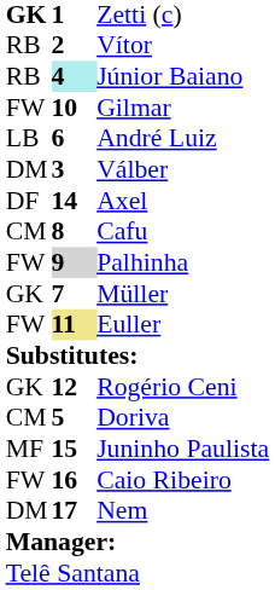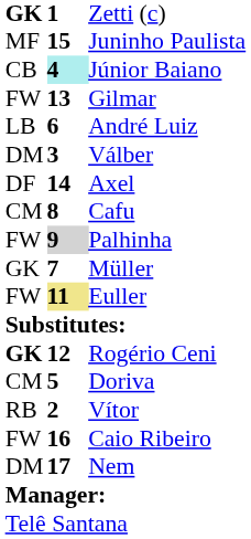 <table style="font-size:90%; margin:0.2em auto;" cellspacing="0" cellpadding="0">
 <tr>
 <th width="25"></th>
 <th width="25"></th>
 </tr>
 <tr>
 <td><strong>GK</strong></td>
 <td><strong>1</strong></td>
 <td> <a href='#'>Zetti</a> (<a href='#'>c</a>)</td>
 </tr>
 <tr>
-<td>RB</td>
-<td><strong>2</strong></td>
-<td> <a href='#'>Vítor</a></td>
+<td>MF</td>
+<td><strong>15</strong></td>
+<td> <a href='#'>Juninho Paulista</a></td>
 <td></td>
 <td></td>
 </tr>
 <tr>
-<td>RB</td>
+<td>CB</td>
 <td style="background: paleturquoise;"><strong>4</strong></td>
 <td> <a href='#'>Júnior Baiano</a></td>
 </tr>
 <tr>
 <td>FW</td>
-<td><strong>10</strong></td>
+<td><strong>13</strong></td>
 <td> <a href='#'>Gilmar</a></td>
 </tr>
 <tr>
 <td>LB</td>
 <td><strong>6</strong></td>
 <td> <a href='#'>André Luiz</a></td>
 </tr>
 <tr>
 <td>DM</td>
 <td><strong>3</strong></td>
 <td> <a href='#'>Válber</a></td>
 </tr>
 <tr>
 <td>DF</td>
 <td><strong>14</strong></td>
 <td> <a href='#'>Axel</a></td>
 </tr>
 <tr>
 <td>CM</td>
 <td><strong>8</strong></td>
 <td> <a href='#'>Cafu</a></td>
 </tr>
 <tr>
 <td>FW</td>
 <td style="background: lightgrey;"><strong>9</strong></td>
 <td> <a href='#'>Palhinha</a></td>
 </tr>
 <tr>
 <td>GK</td>
 <td><strong>7</strong></td>
 <td>  <a href='#'>Müller</a></td>
 </tr>
 <tr>
 <td>FW</td>
 <td style="background: khaki;"><strong>11</strong></td>
 <td> <a href='#'>Euller</a></td>
 </tr>
 <tr>
 <td colspan=3><strong>Substitutes:</strong></td>
 </tr>
 <tr>
-<td>GK</td>
+<td><strong>GK</strong></td>
 <td><strong>12</strong></td>
 <td> <a href='#'>Rogério Ceni</a></td>
 </tr>
 <tr>
 <td>CM</td>
 <td><strong>5</strong></td>
 <td> <a href='#'>Doriva</a></td>
 </tr>
 <tr>
-<td>MF</td>
-<td><strong>15</strong></td>
-<td> <a href='#'>Juninho Paulista</a></td>
+<td>RB</td>
+<td><strong>2</strong></td>
+<td> <a href='#'>Vítor</a></td>
 <td></td>
 <td></td>
 </tr>
 <tr>
 <td>FW</td>
 <td><strong>16</strong></td>
 <td> <a href='#'>Caio Ribeiro</a></td>
 </tr>
 <tr>
 <td>DM</td>
 <td><strong>17</strong></td>
 <td> <a href='#'>Nem</a></td>
 </tr>
 <tr>
 <td colspan=3><strong>Manager:</strong></td>
 </tr>
 <tr>
 <td colspan=4> <a href='#'>Telê Santana</a></td>
 </tr>
 </table>
